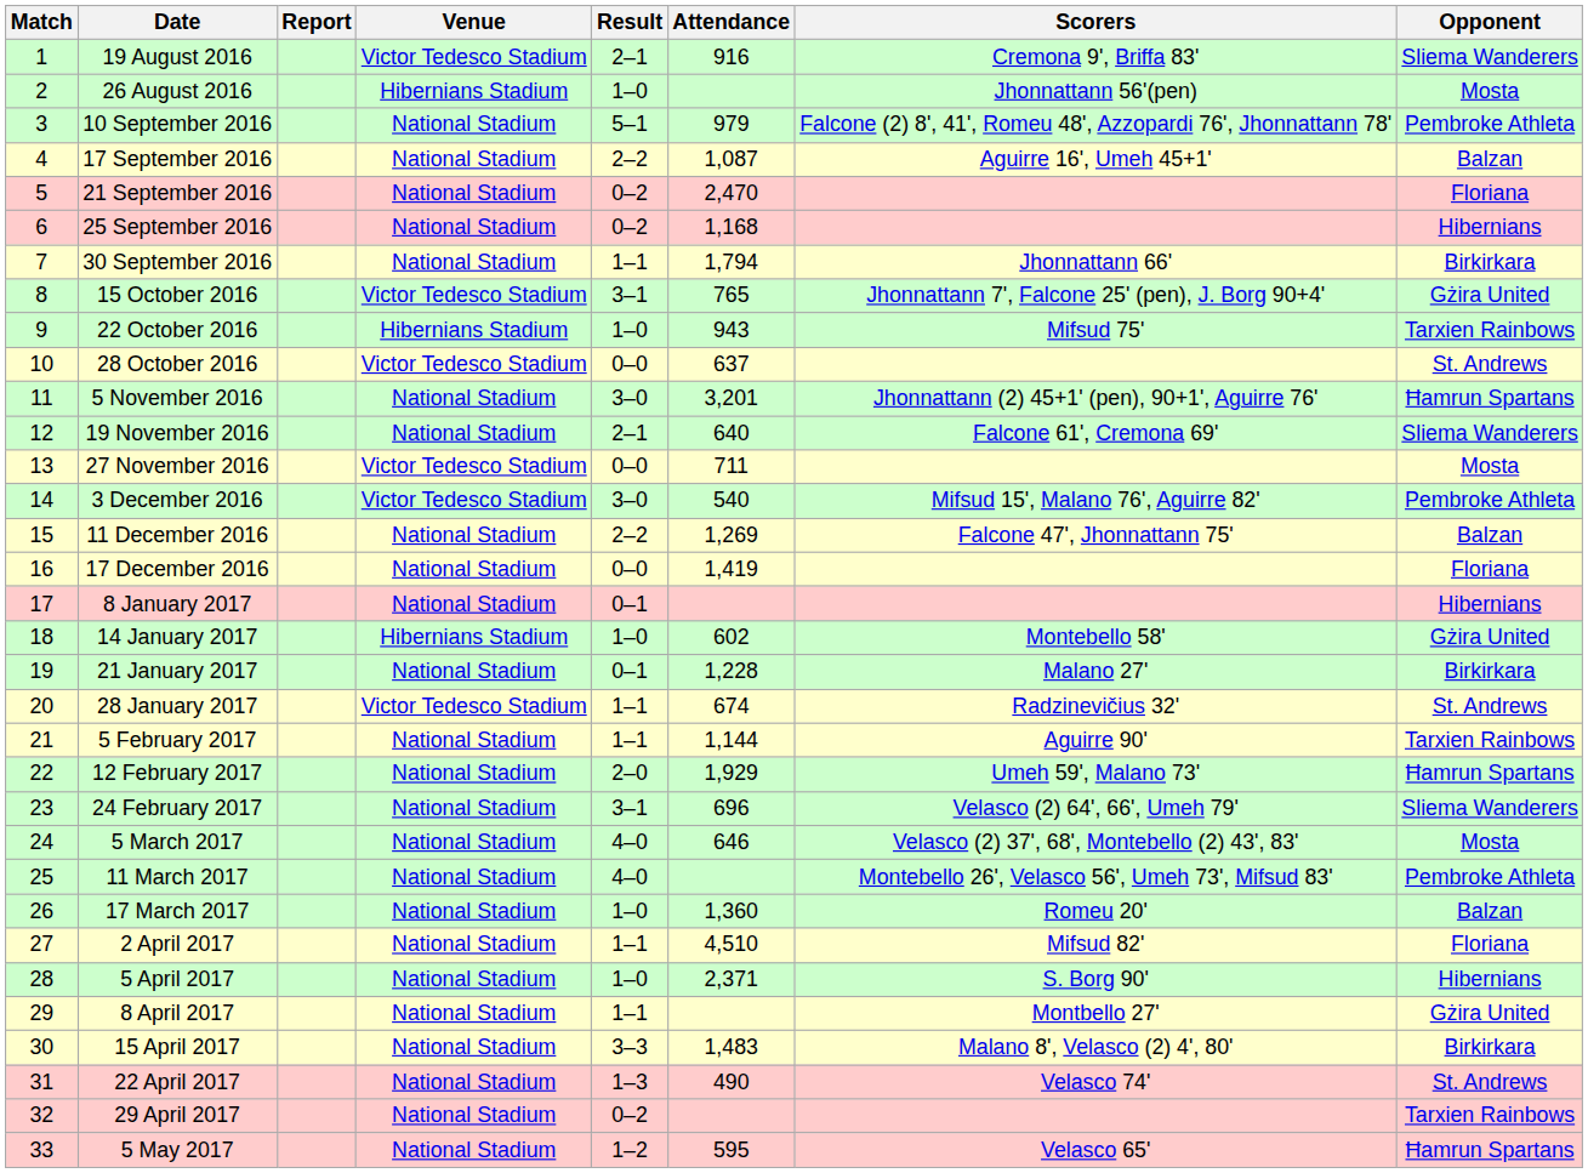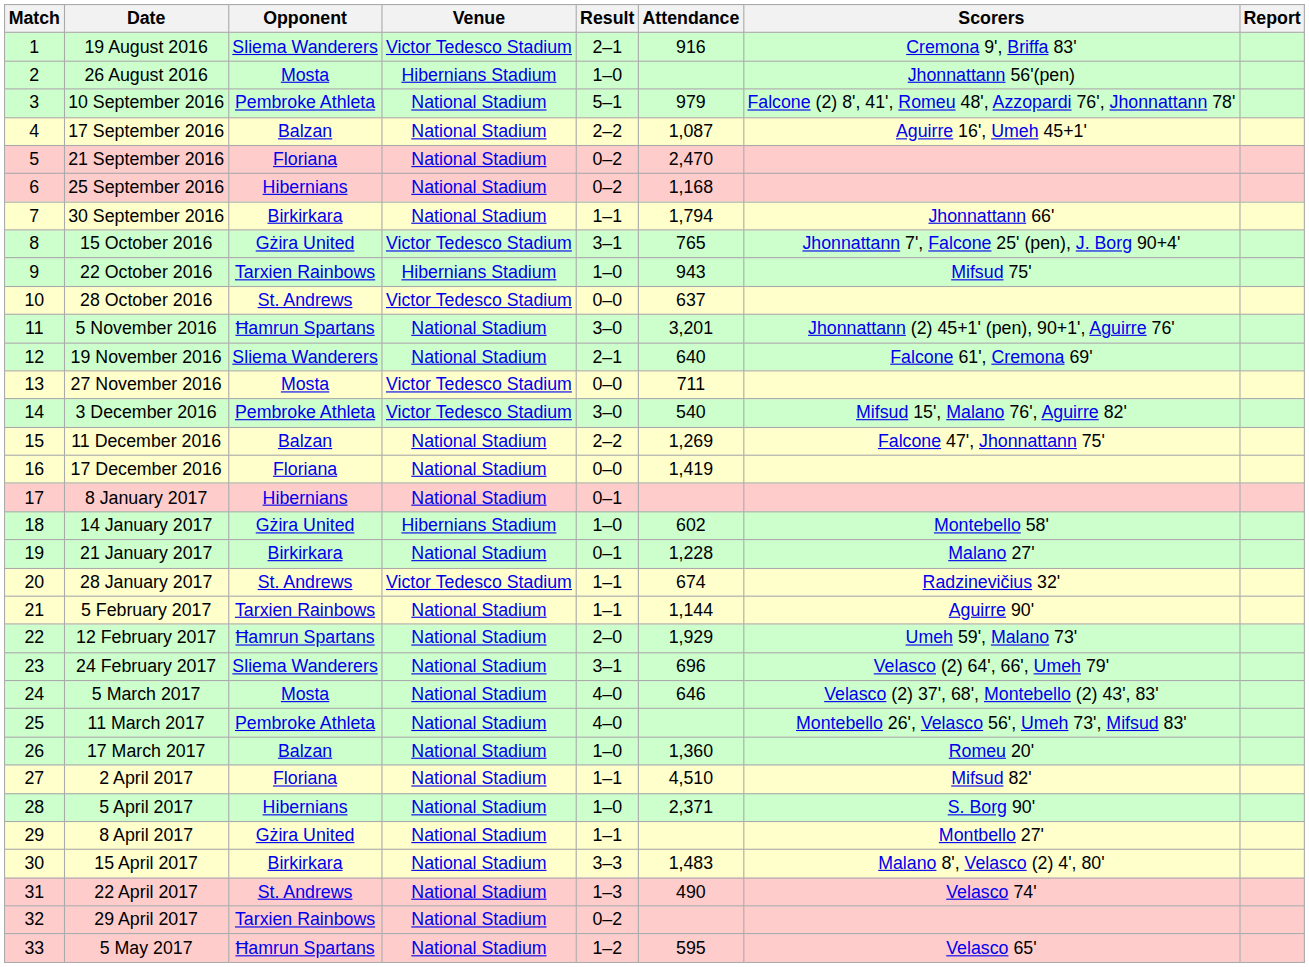 <table class="wikitable"|ordenable=si style="font-size:100%; text-align:center">
 <tr>
 <th>Match</th>
 <th>Date</th>
-<th>Report</th>
+<th>Opponent</th>
 <th>Venue</th>
 <th>Result</th>
 <th>Attendance</th>
 <th>Scorers</th>
-<th>Opponent</th>
+<th>Report</th>
 </tr>
 <tr style="background: #CCFFCC;">
 <td>1</td>
 <td>19 August 2016</td>
-<td></td>
+<td><a href='#'>Sliema Wanderers</a></td>
 <td><a href='#'>Victor Tedesco Stadium</a></td>
 <td>2–1</td>
 <td>916</td>
 <td><a href='#'>Cremona</a> 9', <a href='#'>Briffa</a> 83'</td>
-<td><a href='#'>Sliema Wanderers</a></td>
+<td></td>
 </tr>
 <tr style="background: #CCFFCC;">
 <td>2</td>
 <td>26 August 2016</td>
-<td></td>
+<td><a href='#'>Mosta</a></td>
 <td><a href='#'>Hibernians Stadium</a></td>
 <td>1–0</td>
 <td></td>
 <td><a href='#'>Jhonnattann</a> 56'(pen)</td>
-<td><a href='#'>Mosta</a></td>
+<td></td>
 </tr>
 <tr style="background: #CCFFCC;">
 <td>3</td>
 <td>10 September 2016</td>
-<td></td>
+<td><a href='#'>Pembroke Athleta</a></td>
 <td><a href='#'>National Stadium</a></td>
 <td>5–1</td>
 <td>979</td>
 <td><a href='#'>Falcone</a> (2) 8', 41', <a href='#'>Romeu</a> 48', <a href='#'>Azzopardi</a> 76', <a href='#'>Jhonnattann</a> 78'</td>
-<td><a href='#'>Pembroke Athleta</a></td>
+<td></td>
 </tr>
 <tr style="background: #FFFFCC;">
 <td>4</td>
 <td>17 September 2016</td>
-<td></td>
+<td><a href='#'>Balzan</a></td>
 <td><a href='#'>National Stadium</a></td>
 <td>2–2</td>
 <td>1,087</td>
 <td><a href='#'>Aguirre</a> 16', <a href='#'>Umeh</a> 45+1'</td>
-<td><a href='#'>Balzan</a></td>
+<td></td>
 </tr>
 <tr style="background: #FFCCCC;">
 <td>5</td>
 <td>21 September 2016</td>
-<td></td>
+<td><a href='#'>Floriana</a></td>
 <td><a href='#'>National Stadium</a></td>
 <td>0–2</td>
 <td>2,470</td>
 <td></td>
-<td><a href='#'>Floriana</a></td>
+<td></td>
 </tr>
 <tr style="background: #FFCCCC;">
 <td>6</td>
 <td>25 September 2016</td>
-<td></td>
+<td><a href='#'>Hibernians</a></td>
 <td><a href='#'>National Stadium</a></td>
 <td>0–2</td>
 <td>1,168</td>
 <td></td>
-<td><a href='#'>Hibernians</a></td>
+<td></td>
 </tr>
 <tr style="background: #FFFFCC;">
 <td>7</td>
 <td>30 September 2016</td>
-<td></td>
+<td><a href='#'>Birkirkara</a></td>
 <td><a href='#'>National Stadium</a></td>
 <td>1–1</td>
 <td>1,794</td>
 <td><a href='#'>Jhonnattann</a> 66'</td>
-<td><a href='#'>Birkirkara</a></td>
+<td></td>
 </tr>
 <tr style="background: #CCFFCC;">
 <td>8</td>
 <td>15 October 2016</td>
-<td></td>
+<td><a href='#'>Gżira United</a></td>
 <td><a href='#'>Victor Tedesco Stadium</a></td>
 <td>3–1</td>
 <td>765</td>
 <td><a href='#'>Jhonnattann</a> 7', <a href='#'>Falcone</a> 25' (pen), <a href='#'>J. Borg</a> 90+4'</td>
-<td><a href='#'>Gżira United</a></td>
+<td></td>
 </tr>
 <tr style="background: #CCFFCC;">
 <td>9</td>
 <td>22 October 2016</td>
-<td></td>
+<td><a href='#'>Tarxien Rainbows</a></td>
 <td><a href='#'>Hibernians Stadium</a></td>
 <td>1–0</td>
 <td>943</td>
 <td><a href='#'>Mifsud</a> 75'</td>
-<td><a href='#'>Tarxien Rainbows</a></td>
+<td></td>
 </tr>
 <tr style="background: #FFFFCC;">
 <td>10</td>
 <td>28 October 2016</td>
-<td></td>
+<td><a href='#'>St. Andrews</a></td>
 <td><a href='#'>Victor Tedesco Stadium</a></td>
 <td>0–0</td>
 <td>637</td>
 <td></td>
-<td><a href='#'>St. Andrews</a></td>
+<td></td>
 </tr>
 <tr style="background: #CCFFCC;">
 <td>11</td>
 <td>5 November 2016</td>
-<td></td>
+<td><a href='#'>Ħamrun Spartans</a></td>
 <td><a href='#'>National Stadium</a></td>
 <td>3–0</td>
 <td>3,201</td>
 <td><a href='#'>Jhonnattann</a> (2) 45+1' (pen), 90+1', <a href='#'>Aguirre</a> 76'</td>
-<td><a href='#'>Ħamrun Spartans</a></td>
+<td></td>
 </tr>
 <tr style="background: #CCFFCC;">
 <td>12</td>
 <td>19 November 2016</td>
-<td></td>
+<td><a href='#'>Sliema Wanderers</a></td>
 <td><a href='#'>National Stadium</a></td>
 <td>2–1</td>
 <td>640</td>
 <td><a href='#'>Falcone</a> 61', <a href='#'>Cremona</a> 69'</td>
-<td><a href='#'>Sliema Wanderers</a></td>
+<td></td>
 </tr>
 <tr style="background: #FFFFCC;">
 <td>13</td>
 <td>27 November 2016</td>
-<td></td>
+<td><a href='#'>Mosta</a></td>
 <td><a href='#'>Victor Tedesco Stadium</a></td>
 <td>0–0</td>
 <td>711</td>
 <td></td>
-<td><a href='#'>Mosta</a></td>
+<td></td>
 </tr>
 <tr style="background: #CCFFCC;">
 <td>14</td>
 <td>3 December 2016</td>
-<td></td>
+<td><a href='#'>Pembroke Athleta</a></td>
 <td><a href='#'>Victor Tedesco Stadium</a></td>
 <td>3–0</td>
 <td>540</td>
 <td><a href='#'>Mifsud</a> 15', <a href='#'>Malano</a> 76', <a href='#'>Aguirre</a> 82'</td>
-<td><a href='#'>Pembroke Athleta</a></td>
+<td></td>
 </tr>
 <tr style="background: #FFFFCC;">
 <td>15</td>
 <td>11 December 2016</td>
-<td></td>
+<td><a href='#'>Balzan</a></td>
 <td><a href='#'>National Stadium</a></td>
 <td>2–2</td>
 <td>1,269</td>
 <td><a href='#'>Falcone</a> 47', <a href='#'>Jhonnattann</a> 75'</td>
-<td><a href='#'>Balzan</a></td>
+<td></td>
 </tr>
 <tr style="background: #FFFFCC;">
 <td>16</td>
 <td>17 December 2016</td>
-<td></td>
+<td><a href='#'>Floriana</a></td>
 <td><a href='#'>National Stadium</a></td>
 <td>0–0</td>
 <td>1,419</td>
 <td></td>
-<td><a href='#'>Floriana</a></td>
+<td></td>
 </tr>
 <tr style="background: #FFCCCC;">
 <td>17</td>
 <td>8 January 2017</td>
-<td></td>
+<td><a href='#'>Hibernians</a></td>
 <td><a href='#'>National Stadium</a></td>
 <td>0–1</td>
 <td></td>
 <td></td>
-<td><a href='#'>Hibernians</a></td>
+<td></td>
 </tr>
 <tr style="background: #CCFFCC;">
 <td>18</td>
 <td>14 January 2017</td>
-<td></td>
+<td><a href='#'>Gżira United</a></td>
 <td><a href='#'>Hibernians Stadium</a></td>
 <td>1–0</td>
 <td>602</td>
 <td><a href='#'>Montebello</a> 58'</td>
-<td><a href='#'>Gżira United</a></td>
+<td></td>
 </tr>
 <tr style="background: #CCFFCC;">
 <td>19</td>
 <td>21 January 2017</td>
-<td></td>
+<td><a href='#'>Birkirkara</a></td>
 <td><a href='#'>National Stadium</a></td>
 <td>0–1</td>
 <td>1,228</td>
 <td><a href='#'>Malano</a> 27'</td>
-<td><a href='#'>Birkirkara</a></td>
+<td></td>
 </tr>
 <tr style="background: #FFFFCC;">
 <td>20</td>
 <td>28 January 2017</td>
-<td></td>
+<td><a href='#'>St. Andrews</a></td>
 <td><a href='#'>Victor Tedesco Stadium</a></td>
 <td>1–1</td>
 <td>674</td>
 <td><a href='#'>Radzinevičius</a> 32'</td>
-<td><a href='#'>St. Andrews</a></td>
+<td></td>
 </tr>
 <tr style="background: #FFFFCC;">
 <td>21</td>
 <td>5 February 2017</td>
-<td></td>
+<td><a href='#'>Tarxien Rainbows</a></td>
 <td><a href='#'>National Stadium</a></td>
 <td>1–1</td>
 <td>1,144</td>
 <td><a href='#'>Aguirre</a> 90'</td>
-<td><a href='#'>Tarxien Rainbows</a></td>
+<td></td>
 </tr>
 <tr style="background: #CCFFCC;">
 <td>22</td>
 <td>12 February 2017</td>
-<td></td>
+<td><a href='#'>Ħamrun Spartans</a></td>
 <td><a href='#'>National Stadium</a></td>
 <td>2–0</td>
 <td>1,929</td>
 <td><a href='#'>Umeh</a> 59', <a href='#'>Malano</a> 73'</td>
-<td><a href='#'>Ħamrun Spartans</a></td>
+<td></td>
 </tr>
 <tr style="background: #CCFFCC;">
 <td>23</td>
 <td>24 February 2017</td>
-<td></td>
+<td><a href='#'>Sliema Wanderers</a></td>
 <td><a href='#'>National Stadium</a></td>
 <td>3–1</td>
 <td>696</td>
 <td><a href='#'>Velasco</a> (2) 64', 66', <a href='#'>Umeh</a> 79'</td>
-<td><a href='#'>Sliema Wanderers</a></td>
+<td></td>
 </tr>
 <tr style="background: #CCFFCC;">
 <td>24</td>
 <td>5 March 2017</td>
-<td></td>
+<td><a href='#'>Mosta</a></td>
 <td><a href='#'>National Stadium</a></td>
 <td>4–0</td>
 <td>646</td>
 <td><a href='#'>Velasco</a> (2) 37', 68', <a href='#'>Montebello</a> (2) 43', 83'</td>
-<td><a href='#'>Mosta</a></td>
+<td></td>
 </tr>
 <tr style="background: #CCFFCC;">
 <td>25</td>
 <td>11 March 2017</td>
-<td></td>
+<td><a href='#'>Pembroke Athleta</a></td>
 <td><a href='#'>National Stadium</a></td>
 <td>4–0</td>
 <td></td>
 <td><a href='#'>Montebello</a> 26', <a href='#'>Velasco</a> 56', <a href='#'>Umeh</a> 73', <a href='#'>Mifsud</a> 83'</td>
-<td><a href='#'>Pembroke Athleta</a></td>
+<td></td>
 </tr>
 <tr style="background: #CCFFCC;">
 <td>26</td>
 <td>17 March 2017</td>
-<td></td>
+<td><a href='#'>Balzan</a></td>
 <td><a href='#'>National Stadium</a></td>
 <td>1–0</td>
 <td>1,360</td>
 <td><a href='#'>Romeu</a> 20'</td>
-<td><a href='#'>Balzan</a></td>
+<td></td>
 </tr>
 <tr style="background: #FFFFCC;">
 <td>27</td>
 <td>2 April 2017</td>
-<td></td>
+<td><a href='#'>Floriana</a></td>
 <td><a href='#'>National Stadium</a></td>
 <td>1–1</td>
 <td>4,510</td>
 <td><a href='#'>Mifsud</a> 82'</td>
-<td><a href='#'>Floriana</a></td>
+<td></td>
 </tr>
 <tr style="background: #CCFFCC;">
 <td>28</td>
 <td>5 April 2017</td>
-<td></td>
+<td><a href='#'>Hibernians</a></td>
 <td><a href='#'>National Stadium</a></td>
 <td>1–0</td>
 <td>2,371</td>
 <td><a href='#'>S. Borg</a> 90'</td>
-<td><a href='#'>Hibernians</a></td>
+<td></td>
 </tr>
 <tr style="background: #FFFFCC;">
 <td>29</td>
 <td>8 April 2017</td>
-<td></td>
+<td><a href='#'>Gżira United</a></td>
 <td><a href='#'>National Stadium</a></td>
 <td>1–1</td>
 <td></td>
 <td><a href='#'>Montbello</a> 27'</td>
-<td><a href='#'>Gżira United</a></td>
+<td></td>
 </tr>
 <tr style="background: #FFFFCC;">
 <td>30</td>
 <td>15 April 2017</td>
-<td></td>
+<td><a href='#'>Birkirkara</a></td>
 <td><a href='#'>National Stadium</a></td>
 <td>3–3</td>
 <td>1,483</td>
 <td><a href='#'>Malano</a> 8', <a href='#'>Velasco</a> (2) 4', 80'</td>
-<td><a href='#'>Birkirkara</a></td>
+<td></td>
 </tr>
 <tr style="background: #FFCCCC;">
 <td>31</td>
 <td>22 April 2017</td>
-<td></td>
+<td><a href='#'>St. Andrews</a></td>
 <td><a href='#'>National Stadium</a></td>
 <td>1–3</td>
 <td>490</td>
 <td><a href='#'>Velasco</a> 74'</td>
-<td><a href='#'>St. Andrews</a></td>
+<td></td>
 </tr>
 <tr style="background: #FFCCCC;">
 <td>32</td>
 <td>29 April 2017</td>
-<td></td>
+<td><a href='#'>Tarxien Rainbows</a></td>
 <td><a href='#'>National Stadium</a></td>
 <td>0–2</td>
 <td></td>
 <td></td>
-<td><a href='#'>Tarxien Rainbows</a></td>
+<td></td>
 </tr>
 <tr style="background: #FFCCCC;">
 <td>33</td>
 <td>5 May 2017</td>
-<td></td>
+<td><a href='#'>Ħamrun Spartans</a></td>
 <td><a href='#'>National Stadium</a></td>
 <td>1–2</td>
 <td>595</td>
 <td><a href='#'>Velasco</a> 65'</td>
-<td><a href='#'>Ħamrun Spartans</a></td>
+<td></td>
 </tr>
 </table>
